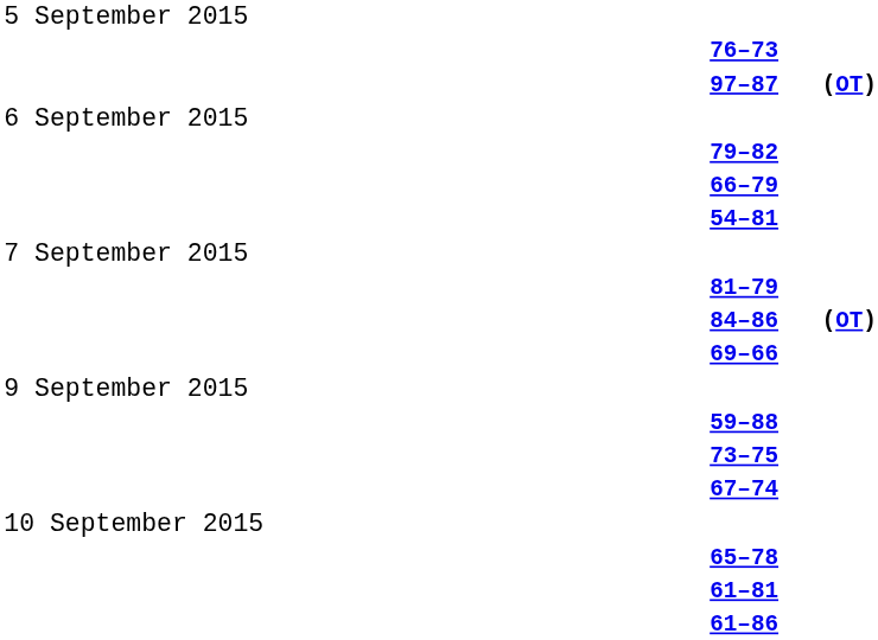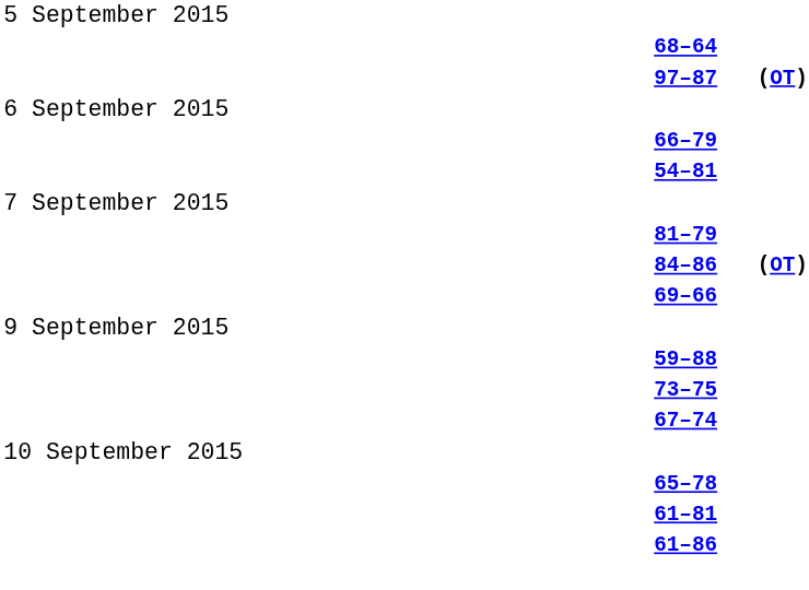 <table style="width:100%;" cellspacing="1">
 <tr>
 <th width=25%></th>
 <th width=2%></th>
 <th width=6%></th>
 <th width=2%></th>
 <th width=25%></th>
 </tr>
 <tr>
 <td>5 September 2015</td>
 </tr>
 <tr style=font-size:90%>
 <td align=right><strong></strong></td>
 <td></td>
-<td align=center><strong><a href='#'>76–73</a></strong></td>
+<td align=center><strong><a href='#'>68–64</a></strong></td>
 <td></td>
 <td><strong></strong></td>
 <td></td>
 </tr>
 <tr style=font-size:90%>
 <td align=right><strong></strong></td>
 <td></td>
 <td align=center><strong><a href='#'>97–87</a></strong></td>
 <td><strong>(<a href='#'>OT</a>)</strong></td>
 <td><strong></strong></td>
 <td></td>
 </tr>
 <tr>
 <td>6 September 2015</td>
-</tr>
-<tr style=font-size:90%>
-<td align=right><strong></strong></td>
-<td></td>
-<td align=center><strong><a href='#'>79–82</a></strong></td>
-<td></td>
-<td><strong></strong></td>
-<td></td>
 </tr>
 <tr style=font-size:90%>
 <td align=right><strong></strong></td>
 <td></td>
 <td align=center><strong><a href='#'>66–79</a></strong></td>
 <td></td>
 <td><strong></strong></td>
 <td></td>
 </tr>
 <tr style=font-size:90%>
 <td align=right><strong></strong></td>
 <td></td>
 <td align=center><strong><a href='#'>54–81</a></strong></td>
 <td></td>
 <td><strong></strong></td>
 <td></td>
 </tr>
 <tr>
 <td>7 September 2015</td>
 </tr>
 <tr style=font-size:90%>
 <td align=right><strong></strong></td>
 <td></td>
 <td align=center><strong><a href='#'>81–79</a></strong></td>
 <td></td>
 <td><strong></strong></td>
 <td></td>
 </tr>
 <tr style=font-size:90%>
 <td align=right><strong></strong></td>
 <td></td>
 <td align=center><strong><a href='#'>84–86</a></strong></td>
 <td><strong>(<a href='#'>OT</a>)</strong></td>
 <td><strong></strong></td>
 <td></td>
 </tr>
 <tr style=font-size:90%>
 <td align=right><strong></strong></td>
 <td></td>
 <td align=center><strong><a href='#'>69–66</a></strong></td>
 <td></td>
 <td><strong></strong></td>
 <td></td>
 </tr>
 <tr>
 <td>9 September 2015</td>
 </tr>
 <tr style=font-size:90%>
 <td align=right><strong></strong></td>
 <td></td>
 <td align=center><strong><a href='#'>59–88</a></strong></td>
 <td></td>
 <td><strong></strong></td>
 <td></td>
 </tr>
 <tr style=font-size:90%>
 <td align=right><strong></strong></td>
 <td></td>
 <td align=center><strong><a href='#'>73–75</a></strong></td>
 <td></td>
 <td><strong></strong></td>
 <td></td>
 </tr>
 <tr style=font-size:90%>
 <td align=right><strong></strong></td>
 <td></td>
 <td align=center><strong><a href='#'>67–74</a></strong></td>
 <td></td>
 <td><strong></strong></td>
 <td></td>
 </tr>
 <tr>
 <td>10 September 2015</td>
 </tr>
 <tr style=font-size:90%>
 <td align=right><strong></strong></td>
 <td></td>
 <td align=center><strong><a href='#'>65–78</a></strong></td>
 <td></td>
 <td><strong></strong></td>
 <td></td>
 </tr>
 <tr style=font-size:90%>
 <td align=right><strong></strong></td>
 <td></td>
 <td align=center><strong><a href='#'>61–81</a></strong></td>
 <td></td>
 <td><strong></strong></td>
 <td></td>
 </tr>
 <tr style=font-size:90%>
 <td align=right><strong></strong></td>
 <td></td>
 <td align=center><strong><a href='#'>61–86</a></strong></td>
 <td></td>
 <td><strong></strong></td>
 <td></td>
 </tr>
 </table>
